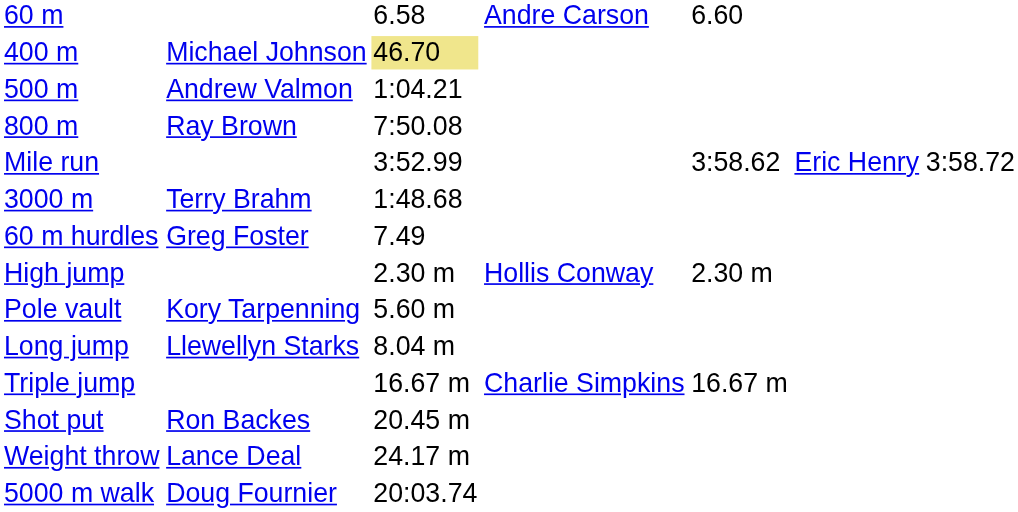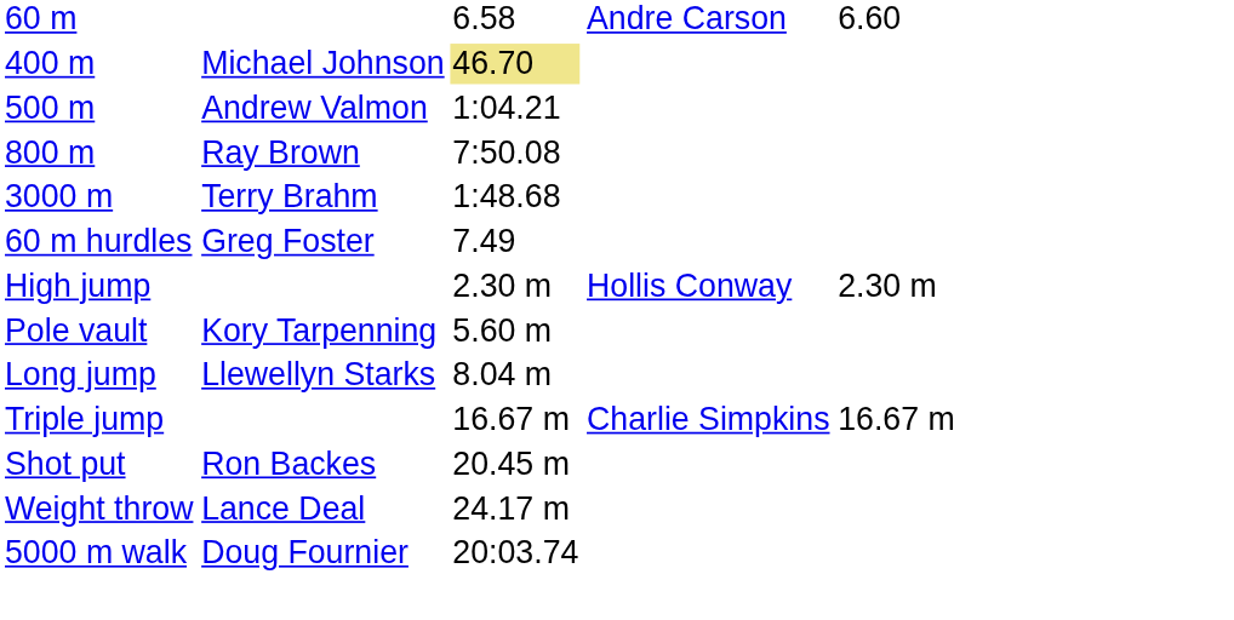 <table>
 <tr>
 <td><a href='#'>60 m</a></td>
 <td></td>
 <td>6.58</td>
 <td><a href='#'>Andre Carson</a></td>
 <td>6.60</td>
 <td></td>
 <td></td>
 </tr>
 <tr>
 <td><a href='#'>400 m</a></td>
 <td><a href='#'>Michael Johnson</a></td>
 <td style="background: khaki;">46.70</td>
 <td></td>
 <td></td>
 <td></td>
 <td></td>
 </tr>
 <tr>
 <td><a href='#'>500 m</a></td>
 <td><a href='#'>Andrew Valmon</a></td>
 <td>1:04.21</td>
 <td></td>
 <td></td>
 <td></td>
 <td></td>
 </tr>
 <tr>
 <td><a href='#'>800 m</a></td>
 <td><a href='#'>Ray Brown</a></td>
 <td>7:50.08</td>
 <td></td>
 <td></td>
 <td></td>
 <td></td>
-</tr>
-<tr>
-<td><a href='#'>Mile run</a></td>
-<td></td>
-<td>3:52.99</td>
-<td></td>
-<td>3:58.62</td>
-<td><a href='#'>Eric Henry</a></td>
-<td>3:58.72</td>
 </tr>
 <tr>
 <td><a href='#'>3000 m</a></td>
 <td><a href='#'>Terry Brahm</a></td>
 <td>1:48.68</td>
 <td></td>
 <td></td>
 <td></td>
 <td></td>
 </tr>
 <tr>
 <td><a href='#'>60 m hurdles</a></td>
 <td><a href='#'>Greg Foster</a></td>
 <td>7.49</td>
 <td></td>
 <td></td>
 <td></td>
 <td></td>
 </tr>
 <tr>
 <td><a href='#'>High jump</a></td>
 <td></td>
 <td>2.30 m</td>
 <td><a href='#'>Hollis Conway</a></td>
 <td>2.30 m</td>
 <td></td>
 <td></td>
 </tr>
 <tr>
 <td><a href='#'>Pole vault</a></td>
 <td><a href='#'>Kory Tarpenning</a></td>
 <td>5.60 m</td>
 <td></td>
 <td></td>
 <td></td>
 <td></td>
 </tr>
 <tr>
 <td><a href='#'>Long jump</a></td>
 <td><a href='#'>Llewellyn Starks</a></td>
 <td>8.04 m</td>
 <td></td>
 <td></td>
 <td></td>
 <td></td>
 </tr>
 <tr>
 <td><a href='#'>Triple jump</a></td>
 <td></td>
 <td>16.67 m</td>
 <td><a href='#'>Charlie Simpkins</a></td>
 <td>16.67 m</td>
 <td></td>
 <td></td>
 </tr>
 <tr>
 <td><a href='#'>Shot put</a></td>
 <td><a href='#'>Ron Backes</a></td>
 <td>20.45 m</td>
 <td></td>
 <td></td>
 <td></td>
 <td></td>
 </tr>
 <tr>
 <td><a href='#'>Weight throw</a></td>
 <td><a href='#'>Lance Deal</a></td>
 <td>24.17 m</td>
 <td></td>
 <td></td>
 <td></td>
 <td></td>
 </tr>
 <tr>
 <td><a href='#'>5000 m walk</a></td>
 <td><a href='#'>Doug Fournier</a></td>
 <td>20:03.74</td>
 <td></td>
 <td></td>
 <td></td>
 <td></td>
 </tr>
 </table>
